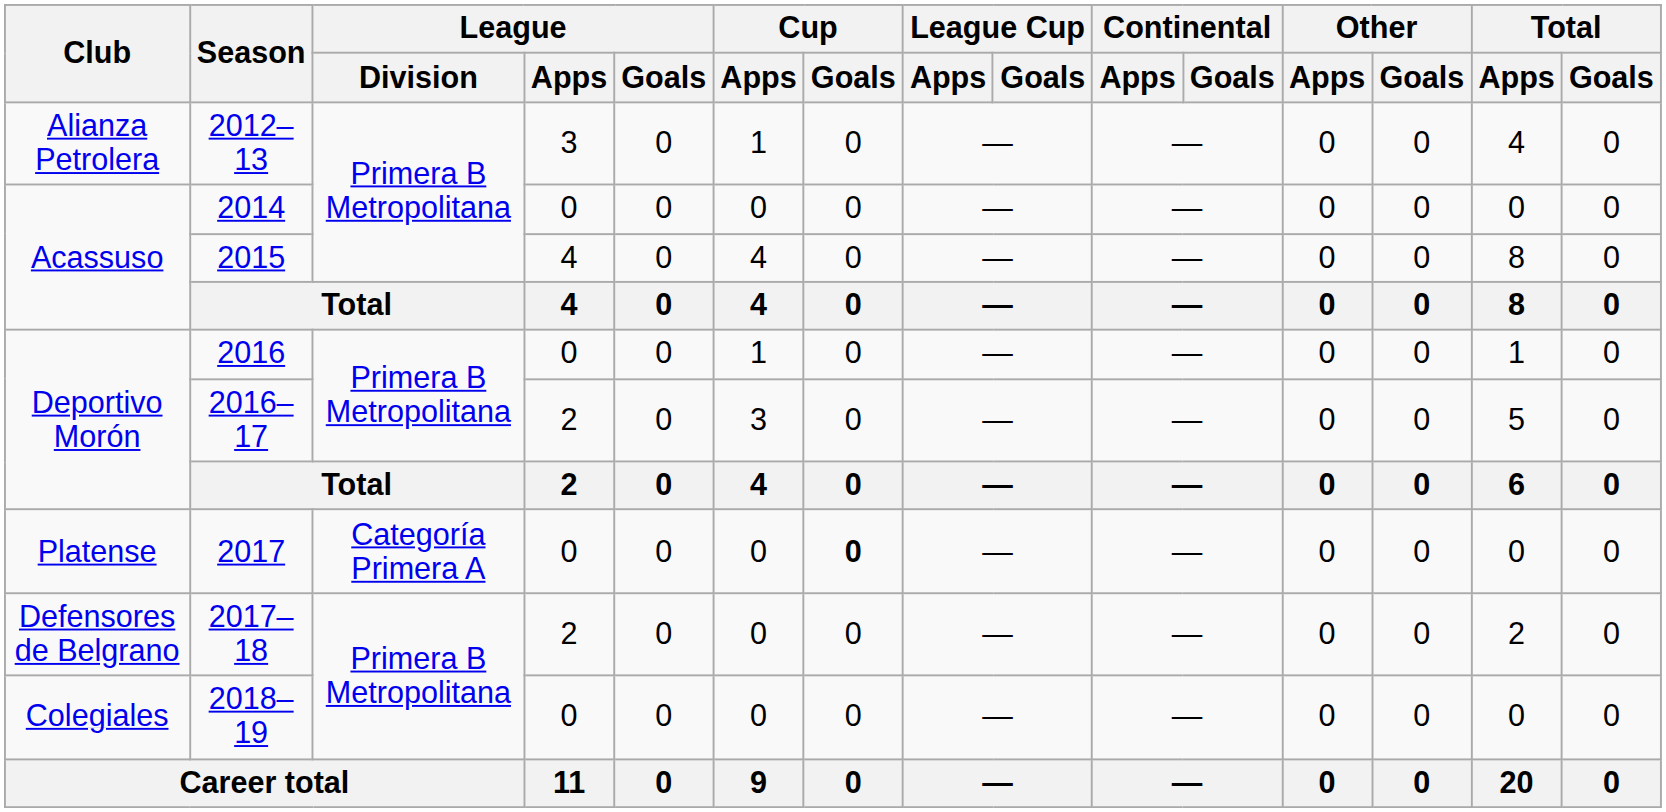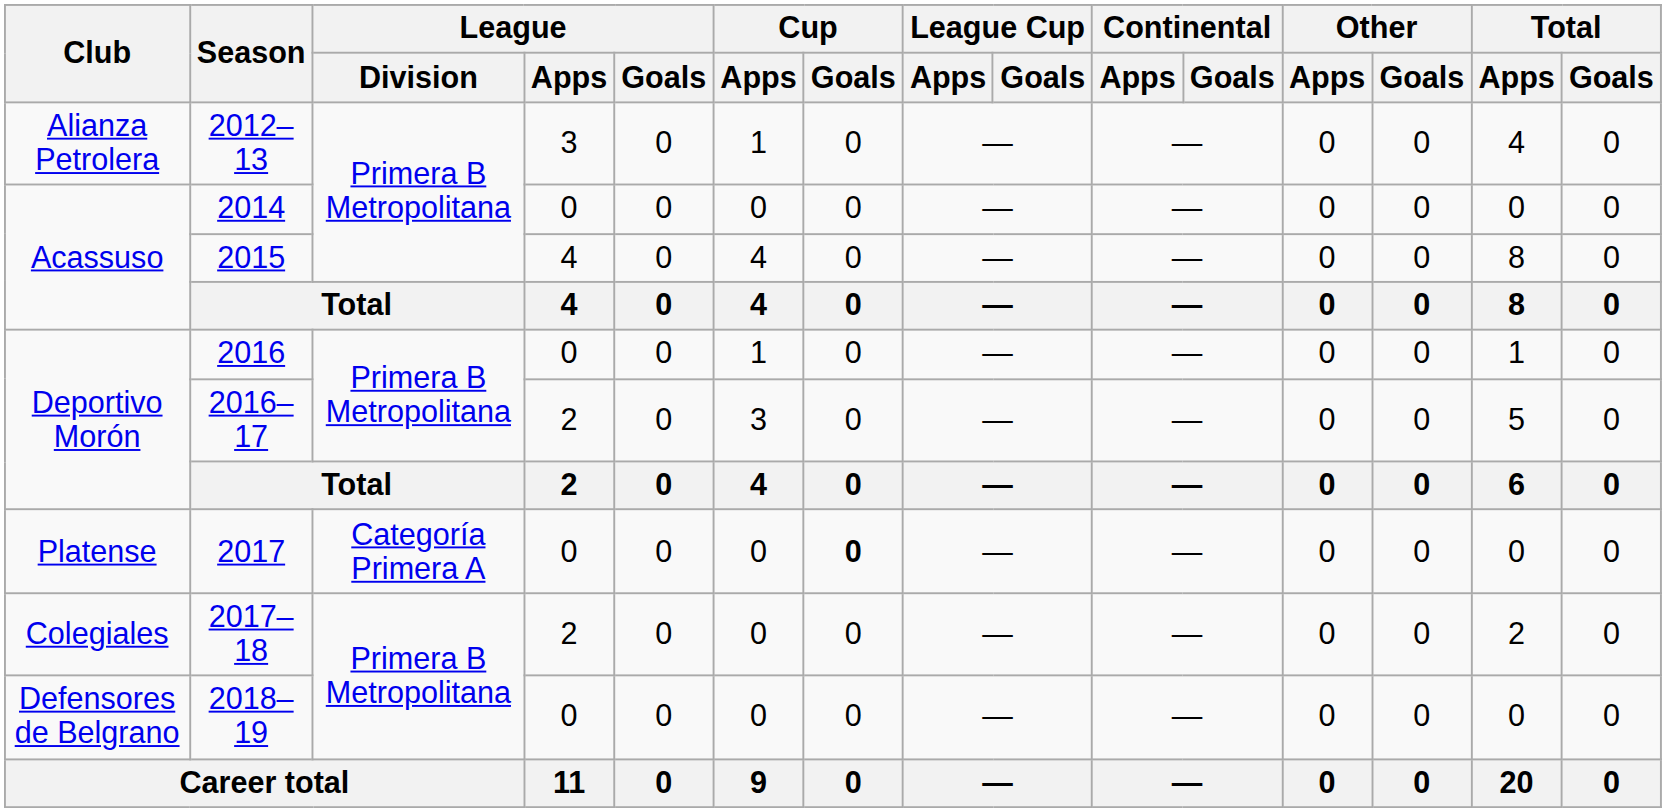 <table class="wikitable" style="text-align:center">
 <tr>
 <th rowspan="2">Club</th>
 <th rowspan="2">Season</th>
 <th colspan="3">League</th>
 <th colspan="2">Cup</th>
 <th colspan="2">League Cup</th>
 <th colspan="2">Continental</th>
 <th colspan="2">Other</th>
 <th colspan="2">Total</th>
 </tr>
 <tr>
 <th>Division</th>
 <th>Apps</th>
 <th>Goals</th>
 <th>Apps</th>
 <th>Goals</th>
 <th>Apps</th>
 <th>Goals</th>
 <th>Apps</th>
 <th>Goals</th>
 <th>Apps</th>
 <th>Goals</th>
 <th>Apps</th>
 <th>Goals</th>
 </tr>
 <tr>
 <td rowspan="1"><a href='#'>Alianza Petrolera</a></td>
 <td><a href='#'>2012–13</a></td>
 <td rowspan="3"><a href='#'>Primera B Metropolitana</a></td>
 <td>3</td>
 <td>0</td>
 <td>1</td>
 <td>0</td>
 <td colspan="2">—</td>
 <td colspan="2">—</td>
 <td>0</td>
 <td>0</td>
 <td>4</td>
 <td>0</td>
 </tr>
 <tr>
 <td rowspan="3"><a href='#'>Acassuso</a></td>
 <td><a href='#'>2014</a></td>
 <td>0</td>
 <td>0</td>
 <td>0</td>
 <td>0</td>
 <td colspan="2">—</td>
 <td colspan="2">—</td>
 <td>0</td>
 <td>0</td>
 <td>0</td>
 <td>0</td>
 </tr>
 <tr>
 <td><a href='#'>2015</a></td>
 <td>4</td>
 <td>0</td>
 <td>4</td>
 <td>0</td>
 <td colspan="2">—</td>
 <td colspan="2">—</td>
 <td>0</td>
 <td>0</td>
 <td>8</td>
 <td>0</td>
 </tr>
 <tr>
 <th colspan="2">Total</th>
 <th>4</th>
 <th>0</th>
 <th>4</th>
 <th>0</th>
 <th colspan="2">—</th>
 <th colspan="2">—</th>
 <th>0</th>
 <th>0</th>
 <th>8</th>
 <th>0</th>
 </tr>
 <tr>
 <td rowspan="3"><a href='#'>Deportivo Morón</a></td>
 <td><a href='#'>2016</a></td>
 <td rowspan="2"><a href='#'>Primera B Metropolitana</a></td>
 <td>0</td>
 <td>0</td>
 <td>1</td>
 <td>0</td>
 <td colspan="2">—</td>
 <td colspan="2">—</td>
 <td>0</td>
 <td>0</td>
 <td>1</td>
 <td>0</td>
 </tr>
 <tr>
 <td><a href='#'>2016–17</a></td>
 <td>2</td>
 <td>0</td>
 <td>3</td>
 <td>0</td>
 <td colspan="2">—</td>
 <td colspan="2">—</td>
 <td>0</td>
 <td>0</td>
 <td>5</td>
 <td>0</td>
 </tr>
 <tr>
 <th colspan="2">Total</th>
 <th>2</th>
 <th>0</th>
 <th>4</th>
 <th>0</th>
 <th colspan="2">—</th>
 <th colspan="2">—</th>
 <th>0</th>
 <th>0</th>
 <th>6</th>
 <th>0</th>
 </tr>
 <tr>
 <td rowspan="1"><a href='#'>Platense</a></td>
 <td><a href='#'>2017</a></td>
 <td rowspan="1"><a href='#'>Categoría Primera A</a></td>
 <td>0</td>
 <td>0</td>
 <td>0</td>
 <td><strong>0</strong></td>
 <td colspan="2">—</td>
 <td colspan="2">—</td>
 <td>0</td>
 <td>0</td>
 <td>0</td>
 <td>0</td>
 </tr>
 <tr>
-<td rowspan="1"><a href='#'>Defensores de Belgrano</a></td>
+<td rowspan="1"><a href='#'>Colegiales</a></td>
 <td><a href='#'>2017–18</a></td>
 <td rowspan="2"><a href='#'>Primera B Metropolitana</a></td>
 <td>2</td>
 <td>0</td>
 <td>0</td>
 <td>0</td>
 <td colspan="2">—</td>
 <td colspan="2">—</td>
 <td>0</td>
 <td>0</td>
 <td>2</td>
 <td>0</td>
 </tr>
 <tr>
-<td rowspan="1"><a href='#'>Colegiales</a></td>
+<td rowspan="1"><a href='#'>Defensores de Belgrano</a></td>
 <td><a href='#'>2018–19</a></td>
 <td>0</td>
 <td>0</td>
 <td>0</td>
 <td>0</td>
 <td colspan="2">—</td>
 <td colspan="2">—</td>
 <td>0</td>
 <td>0</td>
 <td>0</td>
 <td>0</td>
 </tr>
 <tr>
 <th colspan="3">Career total</th>
 <th>11</th>
 <th>0</th>
 <th>9</th>
 <th>0</th>
 <th colspan="2">—</th>
 <th colspan="2">—</th>
 <th>0</th>
 <th>0</th>
 <th>20</th>
 <th>0</th>
 </tr>
 </table>
